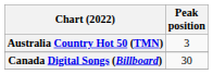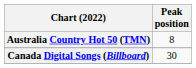 <table class="wikitable sortable plainrowheaders" style="text-align:center;">
 <tr>
 <th>Chart (2022)</th>
 <th>Peak<br>position</th>
 </tr>
 <tr>
 <th scope="row">Australia <a href='#'>Country Hot 50</a> (<a href='#'>TMN</a>)</th>
-<td>3</td>
+<td>8</td>
 </tr>
 <tr>
 </tr>
 <tr>
 <th scope="row">Canada <a href='#'>Digital Songs</a> (<a href='#'><em>Billboard</em></a>)</th>
 <td>30</td>
 </tr>
 <tr>
 </tr>
 </table>
